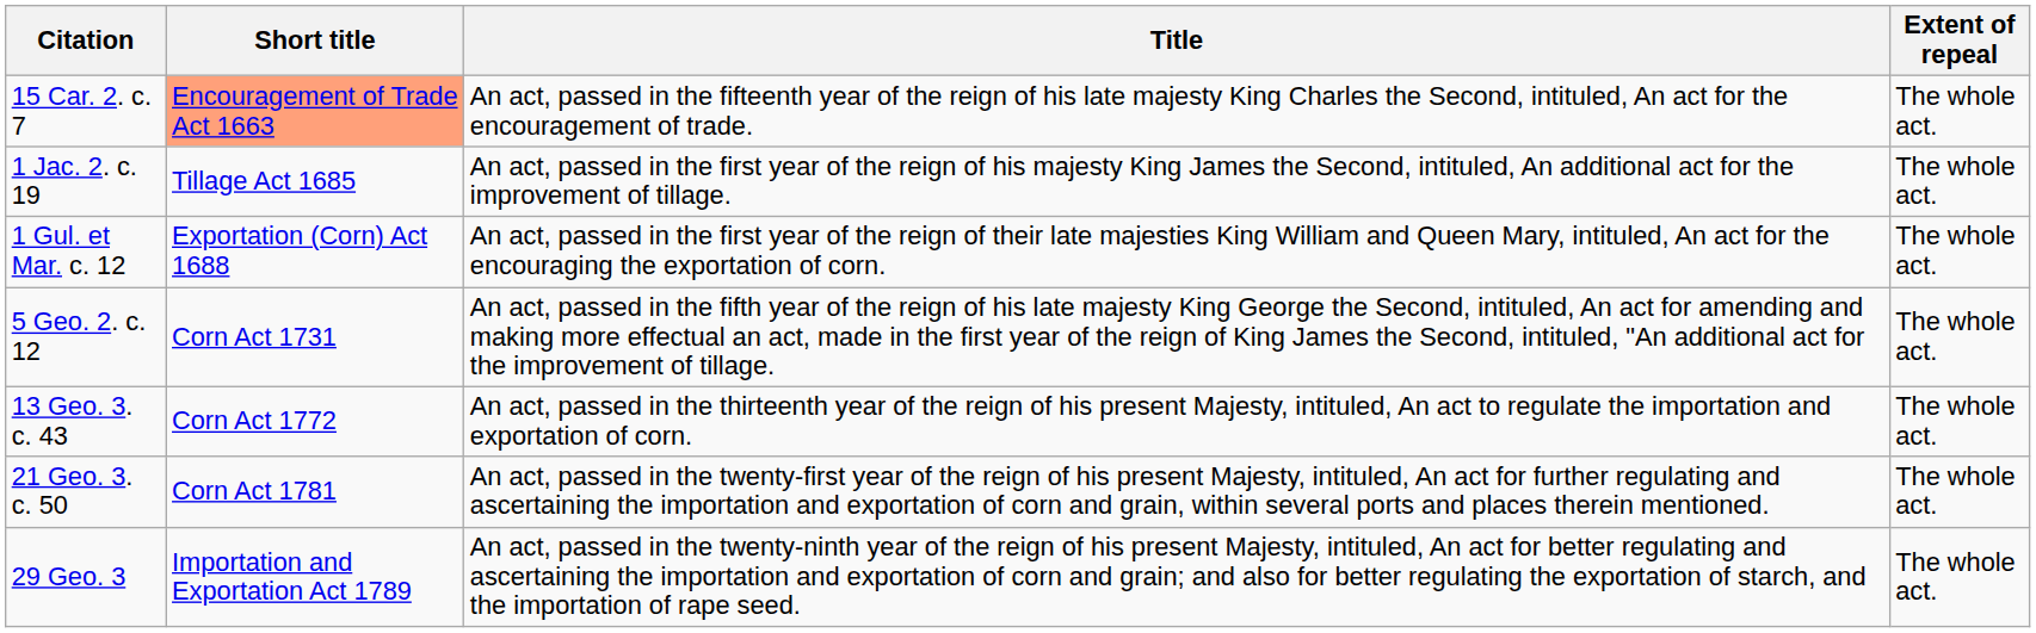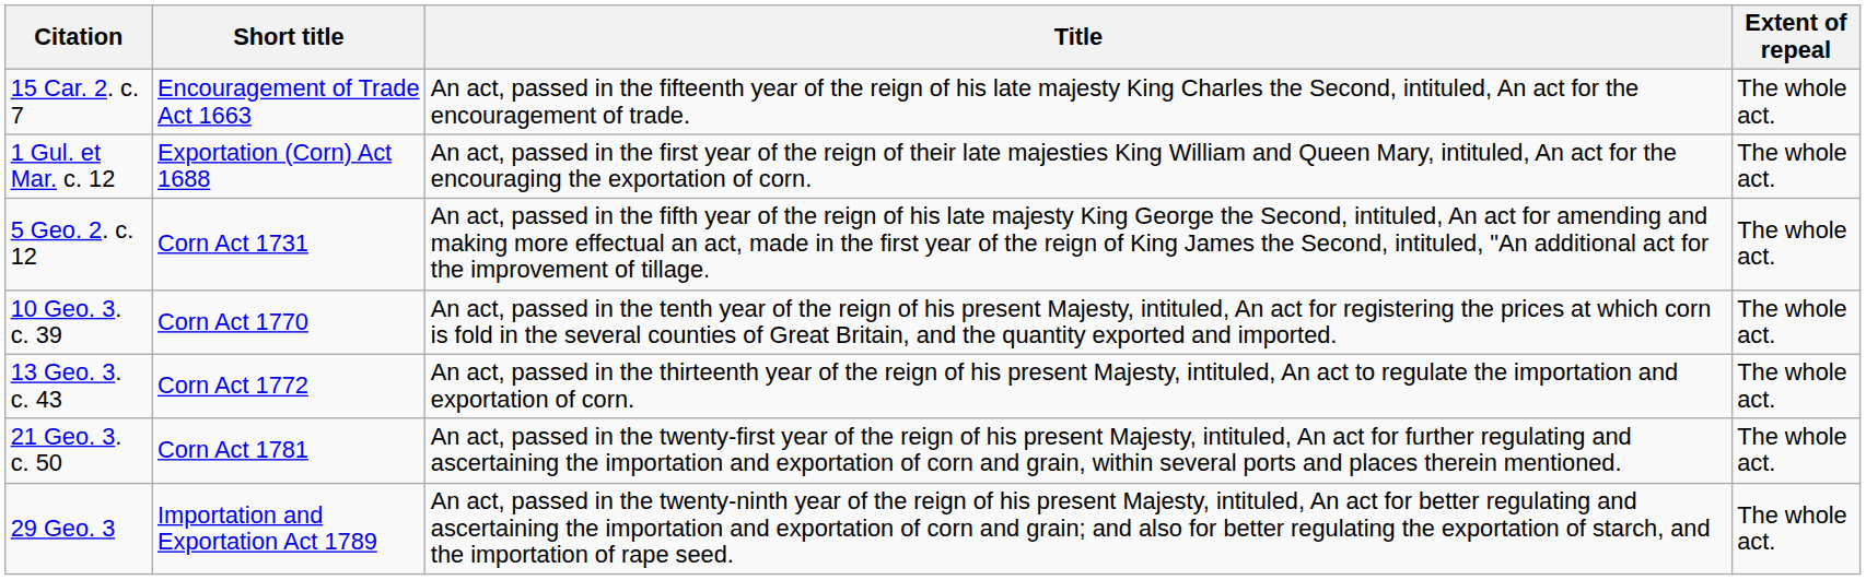 <table class="wikitable">
 <tr>
 <th>Citation</th>
 <th>Short title</th>
 <th>Title</th>
 <th>Extent of repeal</th>
 </tr>
 <tr>
 <td><a href='#'>15 Car. 2</a>. c. 7</td>
-<td style="background: lightsalmon;"><a href='#'>Encouragement of Trade Act 1663</a></td>
+<td><a href='#'>Encouragement of Trade Act 1663</a></td>
 <td>An act, passed in the fifteenth year of the reign of his late majesty King Charles the Second, intituled, An act for the encouragement of trade.</td>
-<td>The whole act.</td>
-</tr>
-<tr>
-<td><a href='#'>1 Jac. 2</a>. c. 19</td>
-<td><a href='#'>Tillage Act 1685</a></td>
-<td>An act, passed in the first year of the reign of his majesty King James the Second, intituled, An additional act for the improvement of tillage.</td>
 <td>The whole act.</td>
 </tr>
 <tr>
 <td><a href='#'>1 Gul. et Mar.</a> c. 12</td>
 <td><a href='#'>Exportation (Corn) Act 1688</a></td>
 <td>An act, passed in the first year of the reign of their late majesties King William and Queen Mary, intituled, An act for the encouraging the exportation of corn.</td>
 <td>The whole act.</td>
 </tr>
 <tr>
 <td><a href='#'>5 Geo. 2</a>. c. 12</td>
 <td><a href='#'>Corn Act 1731</a></td>
 <td>An act, passed in the fifth year of the reign of his late majesty King George the Second, intituled, An act for amending and making more effectual an act, made in the first year of the reign of King James the Second, intituled, "An additional act for the improvement of tillage.</td>
+<td>The whole act.</td>
+</tr>
+<tr>
+<td><a href='#'>10 Geo. 3</a>. c. 39</td>
+<td><a href='#'>Corn Act 1770</a></td>
+<td>An act, passed in the tenth year of the reign of his present Majesty, intituled, An act for registering the prices at which corn is fold in the several counties of Great Britain, and the quantity exported and imported.</td>
 <td>The whole act.</td>
 </tr>
 <tr>
 <td><a href='#'>13 Geo. 3</a>. c. 43</td>
 <td><a href='#'>Corn Act 1772</a></td>
 <td>An act, passed in the thirteenth year of the reign of his present Majesty, intituled, An act to regulate the importation and exportation of corn.</td>
 <td>The whole act.</td>
 </tr>
 <tr>
 <td><a href='#'>21 Geo. 3</a>. c. 50</td>
 <td><a href='#'>Corn Act 1781</a></td>
 <td>An act, passed in the twenty-first  year of the reign of his present Majesty, intituled, An act for further regulating and ascertaining the importation and exportation of corn and grain, within several ports and places therein mentioned.</td>
 <td>The whole act.</td>
 </tr>
 <tr>
 <td><a href='#'>29 Geo. 3</a></td>
 <td><a href='#'>Importation and Exportation Act 1789</a></td>
 <td>An act, passed in the twenty-ninth year of the reign of his present Majesty, intituled, An act for better regulating and ascertaining the importation and exportation of corn and grain; and also for better regulating the exportation of starch, and the importation of rape seed.</td>
 <td>The whole act.</td>
 </tr>
 </table>
